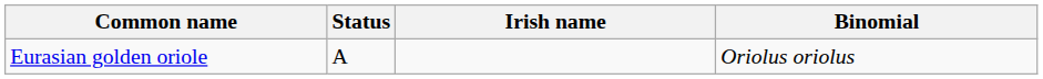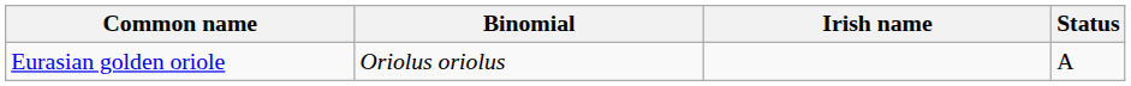 <table width=60% class="wikitable">
 <tr>
 <th width=32%>Common name</th>
+<th width=32%>Binomial</th>
+<th width=32%>Irish name</th>
 <th width=4%>Status</th>
-<th width=32%>Irish name</th>
-<th width=32%>Binomial</th>
 </tr>
 <tr>
 <td><a href='#'>Eurasian golden oriole</a></td>
+<td><em>Oriolus oriolus</em></td>
+<td></td>
 <td>A</td>
-<td></td>
-<td><em>Oriolus oriolus</em></td>
 </tr>
 </table>
